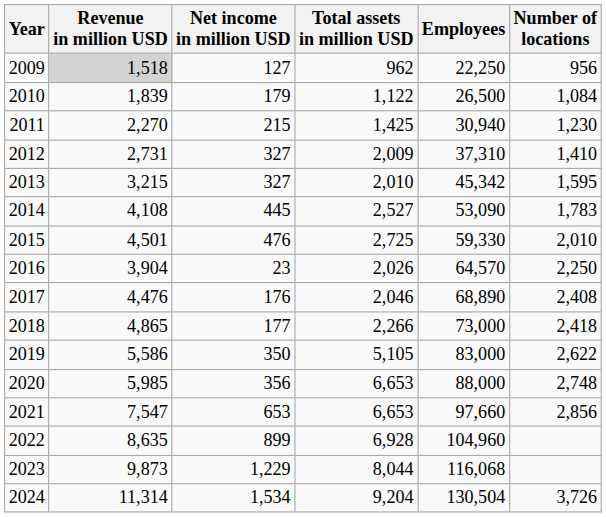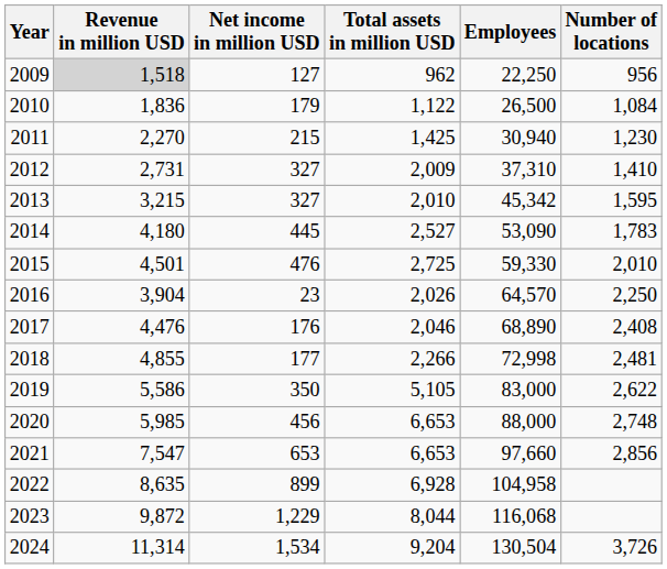 <table class="wikitable float-left" style="text-align: right;">
 <tr>
 <th>Year</th>
 <th>Revenue<br>in million USD</th>
 <th>Net income<br>in million USD</th>
 <th>Total assets<br>in million USD</th>
 <th>Employees</th>
 <th>Number of <br>locations</th>
 </tr>
 <tr>
 <td>2009</td>
 <td style="background: lightgrey;">1,518</td>
 <td>127</td>
 <td>962</td>
 <td>22,250</td>
 <td>956</td>
 </tr>
 <tr>
 <td>2010</td>
-<td>1,839</td>
+<td>1,836</td>
 <td>179</td>
 <td>1,122</td>
 <td>26,500</td>
 <td>1,084</td>
 </tr>
 <tr>
 <td>2011</td>
 <td>2,270</td>
 <td>215</td>
 <td>1,425</td>
 <td>30,940</td>
 <td>1,230</td>
 </tr>
 <tr>
 <td>2012</td>
 <td>2,731</td>
 <td>327</td>
 <td>2,009</td>
 <td>37,310</td>
 <td>1,410</td>
 </tr>
 <tr>
 <td>2013</td>
 <td>3,215</td>
 <td>327</td>
 <td>2,010</td>
 <td>45,342</td>
 <td>1,595</td>
 </tr>
 <tr>
 <td>2014</td>
-<td>4,108</td>
+<td>4,180</td>
 <td>445</td>
 <td>2,527</td>
 <td>53,090</td>
 <td>1,783</td>
 </tr>
 <tr>
 <td>2015</td>
 <td>4,501</td>
 <td>476</td>
 <td>2,725</td>
 <td>59,330</td>
 <td>2,010</td>
 </tr>
 <tr>
 <td>2016</td>
 <td>3,904</td>
 <td>23</td>
 <td>2,026</td>
 <td>64,570</td>
 <td>2,250</td>
 </tr>
 <tr>
 <td>2017</td>
 <td>4,476</td>
 <td>176</td>
 <td>2,046</td>
 <td>68,890</td>
 <td>2,408</td>
 </tr>
 <tr>
 <td>2018</td>
-<td>4,865</td>
+<td>4,855</td>
 <td>177</td>
 <td>2,266</td>
-<td>73,000</td>
-<td>2,418</td>
+<td>72,998</td>
+<td>2,481</td>
 </tr>
 <tr>
 <td>2019</td>
 <td>5,586</td>
 <td>350</td>
 <td>5,105</td>
 <td>83,000</td>
 <td>2,622</td>
 </tr>
 <tr>
 <td>2020</td>
 <td>5,985</td>
-<td>356</td>
+<td>456</td>
 <td>6,653</td>
 <td>88,000</td>
 <td>2,748</td>
 </tr>
 <tr>
 <td>2021</td>
 <td>7,547</td>
 <td>653</td>
 <td>6,653</td>
 <td>97,660</td>
 <td>2,856</td>
 </tr>
 <tr>
 <td>2022</td>
 <td>8,635</td>
 <td>899</td>
 <td>6,928</td>
-<td>104,960</td>
+<td>104,958</td>
 <td></td>
 </tr>
 <tr>
 <td>2023</td>
-<td>9,873</td>
+<td>9,872</td>
 <td>1,229</td>
 <td>8,044</td>
 <td>116,068</td>
 <td></td>
 </tr>
 <tr>
 <td>2024</td>
 <td>11,314</td>
 <td>1,534</td>
 <td>9,204</td>
 <td>130,504</td>
 <td>3,726</td>
 </tr>
 </table>
